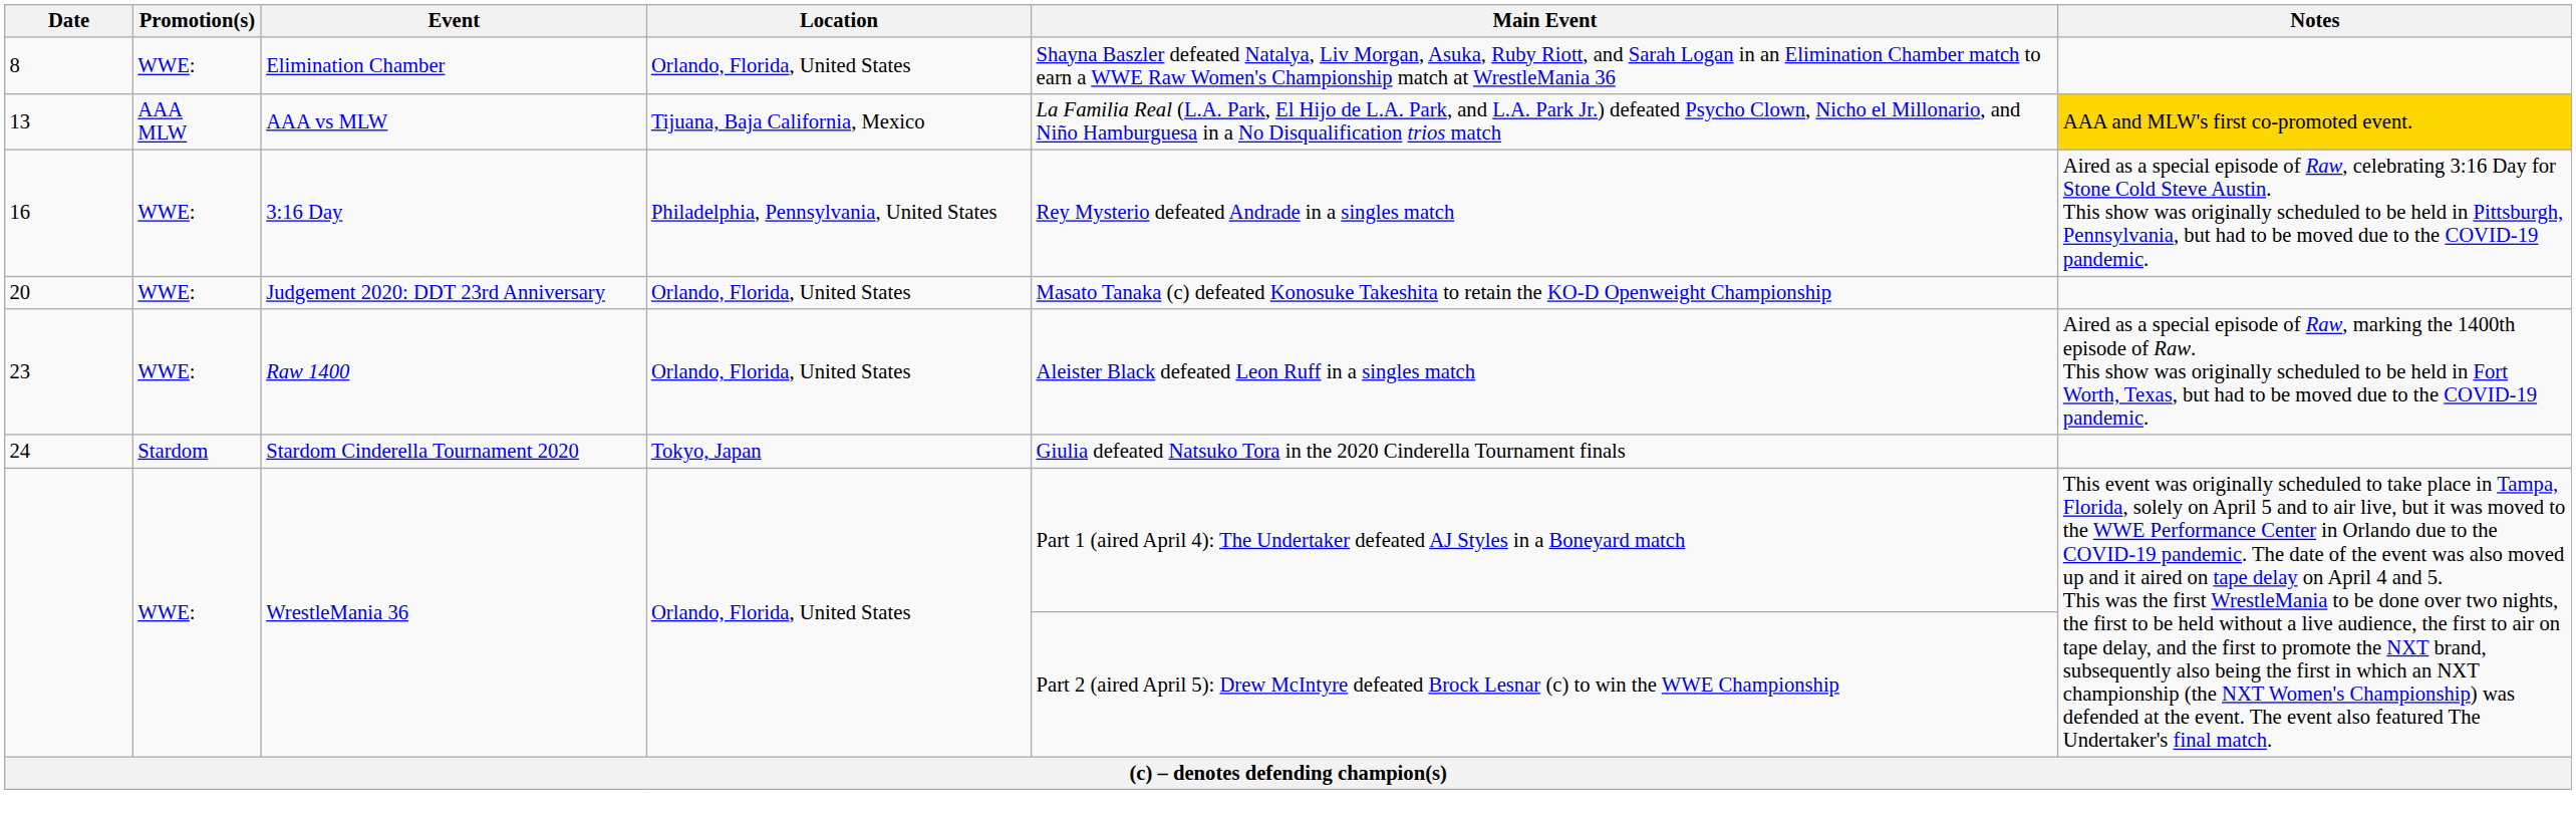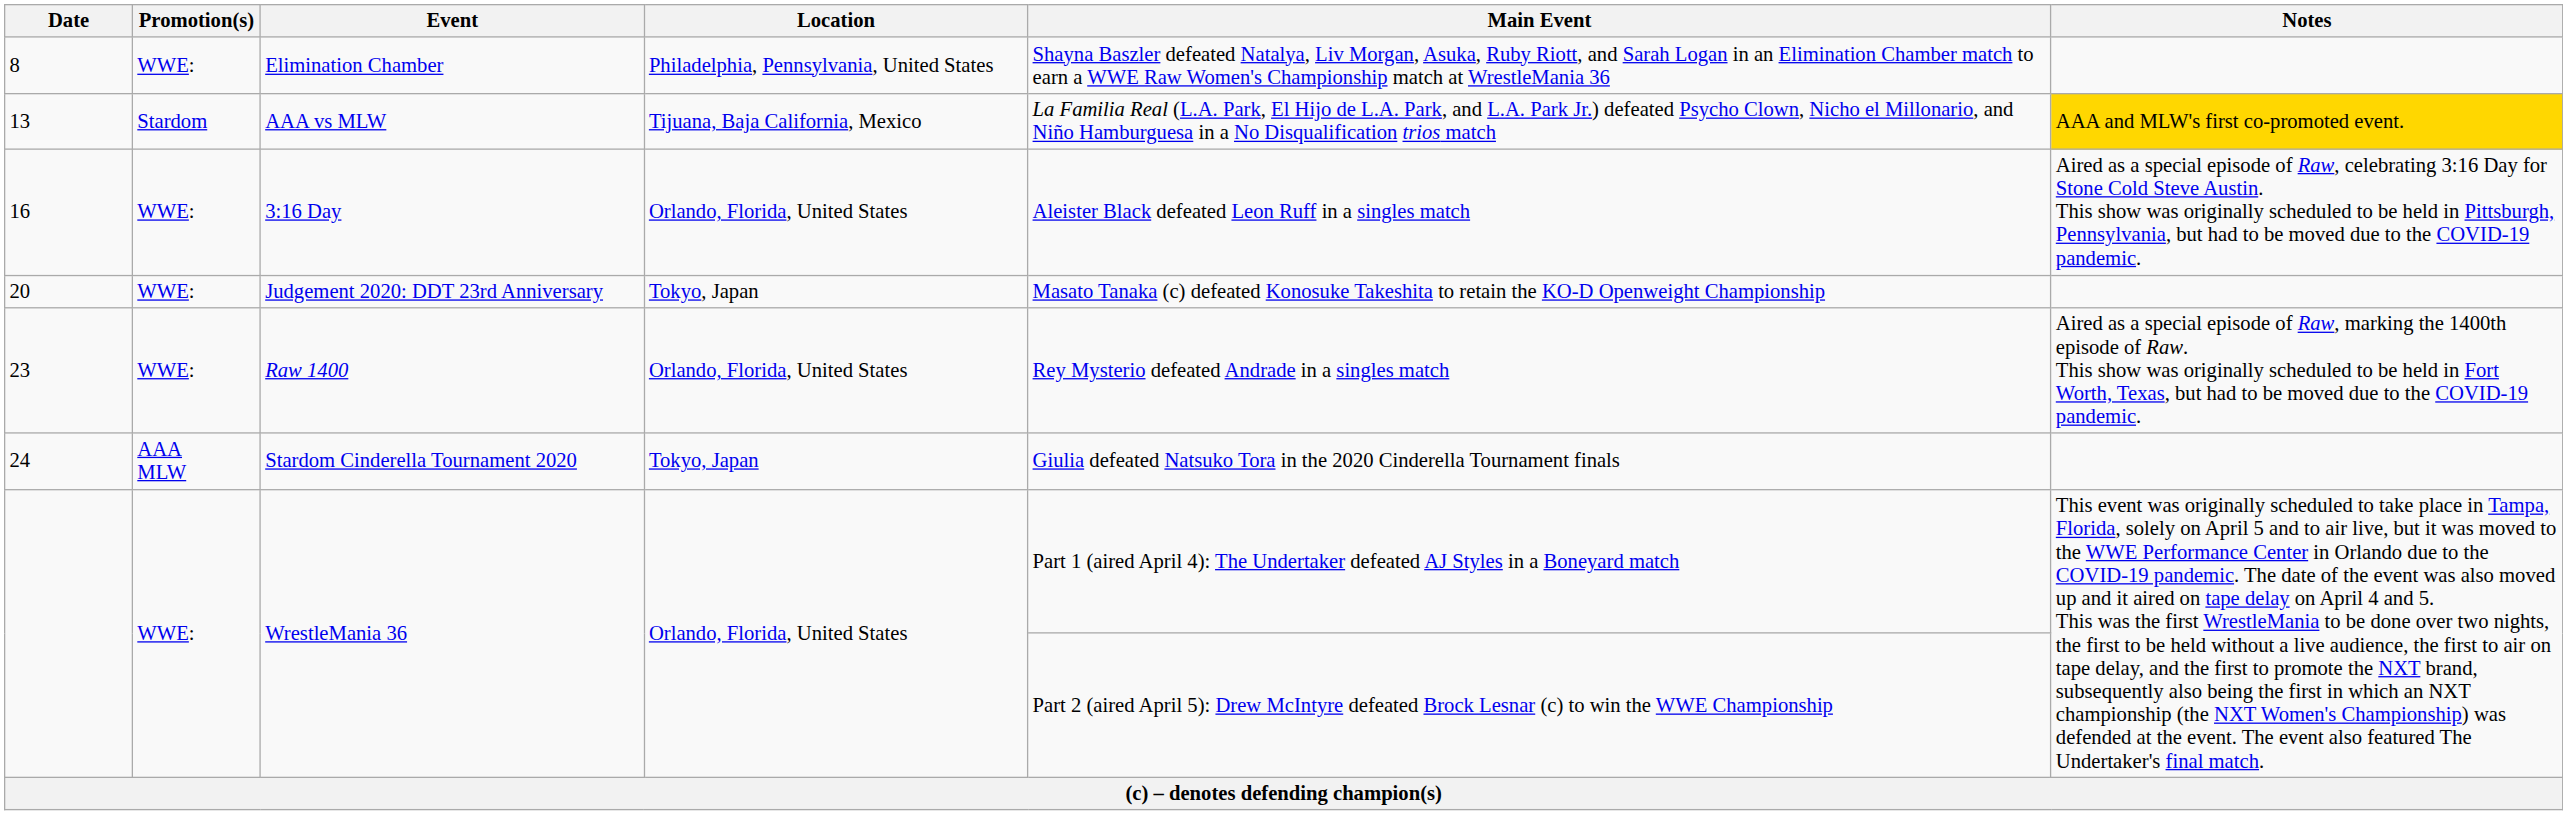 <table class="wikitable" style="width:100%;">
 <tr>
 <th width="5%">Date</th>
 <th width="5%">Promotion(s)</th>
 <th style="width:15%;">Event</th>
 <th style="width:15%;">Location</th>
 <th style="width:40%;">Main Event</th>
 <th style="width:20%;">Notes</th>
 </tr>
 <tr>
 <td>8</td>
 <td><a href='#'>WWE</a>:</td>
 <td><a href='#'>Elimination Chamber</a></td>
-<td><a href='#'>Orlando, Florida</a>, United States</td>
+<td><a href='#'>Philadelphia</a>, <a href='#'>Pennsylvania</a>, United States</td>
 <td><a href='#'>Shayna Baszler</a> defeated <a href='#'>Natalya</a>, <a href='#'>Liv Morgan</a>, <a href='#'>Asuka</a>, <a href='#'>Ruby Riott</a>, and <a href='#'>Sarah Logan</a> in an <a href='#'>Elimination Chamber match</a> to earn a <a href='#'>WWE Raw Women's Championship</a> match at <a href='#'>WrestleMania 36</a></td>
 <td></td>
 </tr>
 <tr>
 <td>13</td>
-<td><a href='#'>AAA</a><br><a href='#'>MLW</a></td>
+<td><a href='#'>Stardom</a></td>
 <td><a href='#'>AAA vs MLW</a></td>
 <td><a href='#'>Tijuana, Baja California</a>, Mexico</td>
 <td><em>La Familia Real</em> (<a href='#'>L.A. Park</a>, <a href='#'>El Hijo de L.A. Park</a>, and <a href='#'>L.A. Park Jr.</a>) defeated <a href='#'>Psycho Clown</a>, <a href='#'>Nicho el Millonario</a>, and <a href='#'>Niño Hamburguesa</a> in a <a href='#'>No Disqualification</a> <a href='#'><em>trios</em> match</a></td>
 <td style="background: gold;">AAA and MLW's first co-promoted event.</td>
 </tr>
 <tr>
 <td>16</td>
 <td><a href='#'>WWE</a>:</td>
 <td><a href='#'>3:16 Day</a></td>
-<td><a href='#'>Philadelphia</a>, <a href='#'>Pennsylvania</a>, United States</td>
-<td><a href='#'>Rey Mysterio</a> defeated <a href='#'>Andrade</a> in a <a href='#'>singles match</a></td>
+<td><a href='#'>Orlando, Florida</a>, United States</td>
+<td><a href='#'>Aleister Black</a> defeated <a href='#'>Leon Ruff</a> in a <a href='#'>singles match</a></td>
 <td>Aired as a special episode of <em><a href='#'>Raw</a></em>, celebrating 3:16 Day for <a href='#'>Stone Cold Steve Austin</a>.<br>This show was originally scheduled to be held in <a href='#'>Pittsburgh, Pennsylvania</a>, but had to be moved due to the <a href='#'>COVID-19 pandemic</a>.</td>
 </tr>
 <tr>
 <td>20</td>
 <td><a href='#'>WWE</a>:</td>
 <td><a href='#'>Judgement 2020: DDT 23rd Anniversary</a></td>
-<td><a href='#'>Orlando, Florida</a>, United States</td>
+<td><a href='#'>Tokyo</a>, Japan</td>
 <td><a href='#'>Masato Tanaka</a> (c) defeated <a href='#'>Konosuke Takeshita</a> to retain the <a href='#'>KO-D Openweight Championship</a></td>
 <td></td>
 </tr>
 <tr>
 <td>23</td>
 <td><a href='#'>WWE</a>:</td>
 <td><a href='#'><em>Raw 1400</em></a></td>
 <td><a href='#'>Orlando, Florida</a>, United States</td>
-<td><a href='#'>Aleister Black</a> defeated <a href='#'>Leon Ruff</a> in a <a href='#'>singles match</a></td>
+<td><a href='#'>Rey Mysterio</a> defeated <a href='#'>Andrade</a> in a <a href='#'>singles match</a></td>
 <td>Aired as a special episode of <em><a href='#'>Raw</a></em>, marking the 1400th episode of <em>Raw</em>.<br>This show was originally scheduled to be held in <a href='#'>Fort Worth, Texas</a>, but had to be moved due to the <a href='#'>COVID-19 pandemic</a>.</td>
 </tr>
 <tr>
 <td>24</td>
-<td><a href='#'>Stardom</a></td>
+<td><a href='#'>AAA</a><br><a href='#'>MLW</a></td>
 <td><a href='#'>Stardom Cinderella Tournament 2020</a></td>
 <td><a href='#'>Tokyo, Japan</a></td>
 <td><a href='#'>Giulia</a> defeated <a href='#'>Natsuko Tora</a> in the 2020 Cinderella Tournament finals</td>
 <td></td>
 </tr>
 <tr>
 <td rowspan=2></td>
 <td rowspan=2><a href='#'>WWE</a>:</td>
 <td rowspan=2><a href='#'>WrestleMania 36</a></td>
 <td rowspan=2><a href='#'>Orlando, Florida</a>, United States</td>
 <td>Part 1 (aired April 4): <a href='#'>The Undertaker</a> defeated <a href='#'>AJ Styles</a> in a <a href='#'>Boneyard match</a></td>
 <td rowspan=2>This event was originally scheduled to take place in <a href='#'>Tampa, Florida</a>, solely on April 5 and to air live, but it was moved to the <a href='#'>WWE Performance Center</a> in Orlando due to the <a href='#'>COVID-19 pandemic</a>. The date of the event was also moved up and it aired on <a href='#'>tape delay</a> on April 4 and 5.<br>This was the first <a href='#'>WrestleMania</a> to be done over two nights, the first to be held without a live audience, the first to air on tape delay, and the first to promote the <a href='#'>NXT</a> brand, subsequently also being the first in which an NXT championship (the <a href='#'>NXT Women's Championship</a>) was defended at the event. The event also featured The Undertaker's <a href='#'>final match</a>.</td>
 </tr>
 <tr>
 <td>Part 2 (aired April 5): <a href='#'>Drew McIntyre</a> defeated <a href='#'>Brock Lesnar</a> (c) to win the <a href='#'>WWE Championship</a></td>
 </tr>
 <tr>
 <th colspan="6">(c) – denotes defending champion(s)</th>
 </tr>
 </table>
